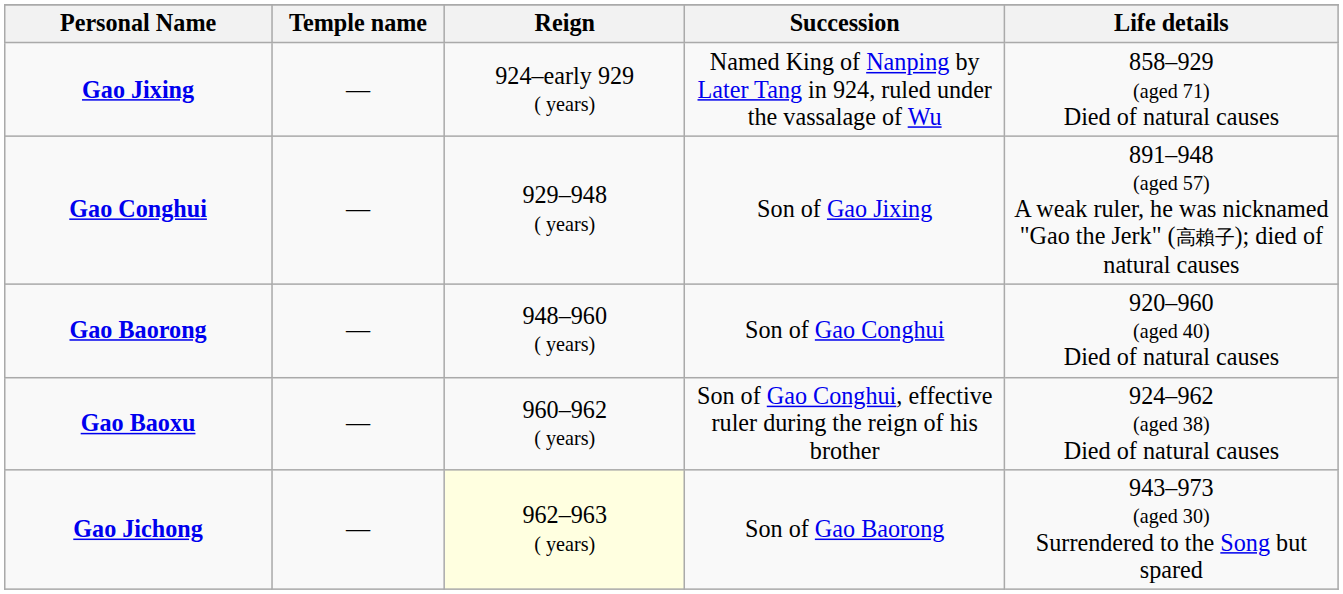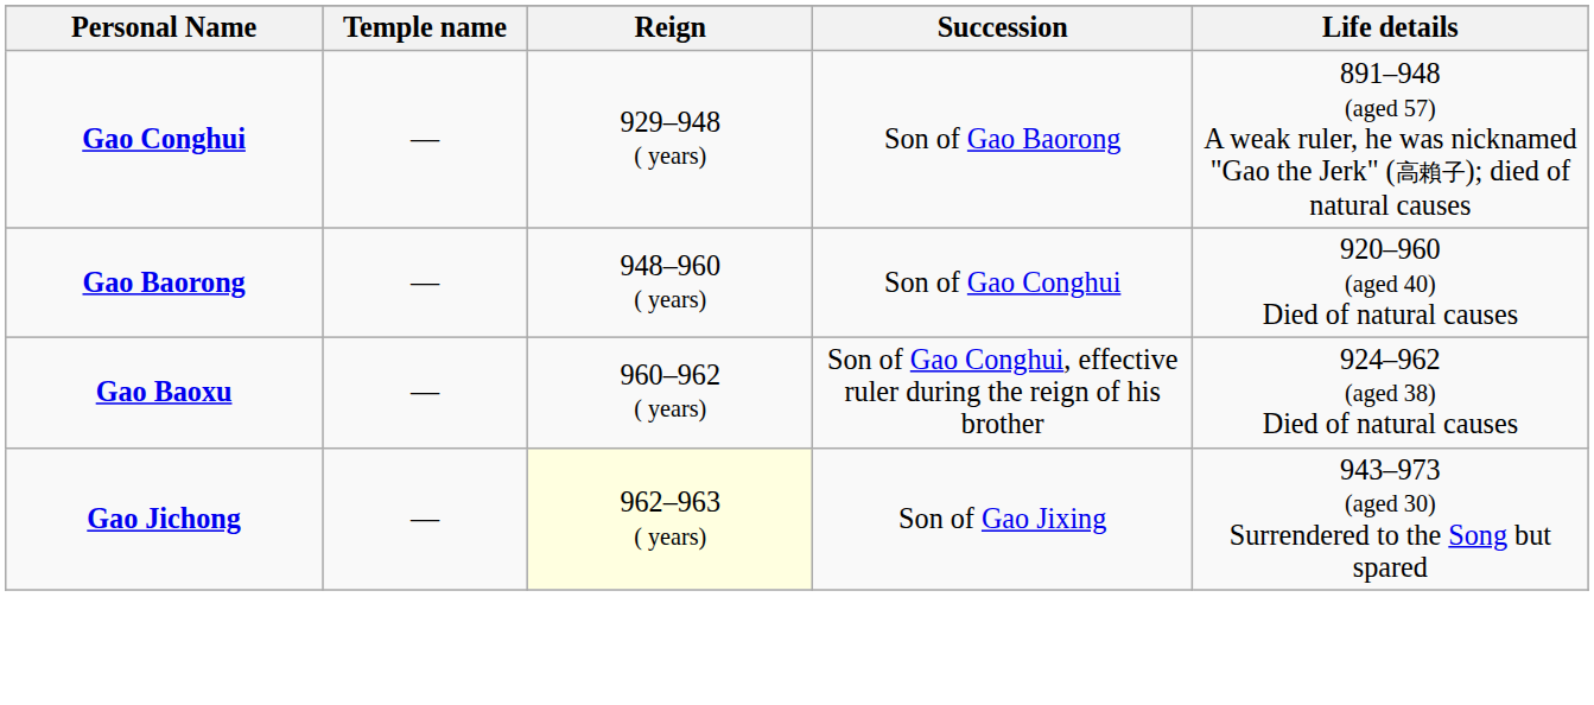 <table class="wikitable plainrowheaders" style="text-align:center; width:100%;">
 <tr>
 </tr>
 <tr>
 <th scope="col" width="20%">Personal Name</th>
 <th scope="col" width="13%">Temple name</th>
 <th scope="col" width="18%">Reign</th>
 <th scope="col" width="24%">Succession</th>
 <th scope="col" width="25%">Life details</th>
 </tr>
 <tr>
-<td><strong><a href='#'>Gao Jixing</a></strong><br></td>
-<td>—</td>
-<td>924–early 929<br><small>( years)</small></td>
-<td>Named King of <a href='#'>Nanping</a> by <a href='#'>Later Tang</a> in 924, ruled under the vassalage of <a href='#'>Wu</a></td>
-<td>858–929<br><small>(aged 71)</small><br>Died of natural causes</td>
-</tr>
-<tr>
 <td><strong><a href='#'>Gao Conghui</a></strong><br></td>
 <td>—</td>
 <td>929–948<br><small>( years)</small></td>
-<td>Son of <a href='#'>Gao Jixing</a></td>
+<td>Son of <a href='#'>Gao Baorong</a></td>
 <td>891–948<br><small>(aged 57)</small><br>A weak ruler, he was nicknamed "Gao the Jerk" (<small>高賴子</small>); died of natural causes</td>
 </tr>
 <tr>
 <td><strong><a href='#'>Gao Baorong</a></strong><br></td>
 <td>—</td>
 <td>948–960<br><small>( years)</small></td>
 <td>Son of <a href='#'>Gao Conghui</a></td>
 <td>920–960<br><small>(aged 40)</small><br>Died of natural causes</td>
 </tr>
 <tr>
 <td><strong><a href='#'>Gao Baoxu</a></strong><br></td>
 <td>—</td>
 <td>960–962<br><small>( years)</small></td>
 <td>Son of <a href='#'>Gao Conghui</a>, effective ruler during the reign of his brother</td>
 <td>924–962<br><small>(aged 38)</small><br>Died of natural causes</td>
 </tr>
 <tr>
 <td><strong><a href='#'>Gao Jichong</a></strong><br></td>
 <td>—</td>
 <td style="background: lightyellow;">962–963<br><small>( years)</small></td>
-<td>Son of <a href='#'>Gao Baorong</a></td>
+<td>Son of <a href='#'>Gao Jixing</a></td>
 <td>943–973<br><small>(aged 30)</small><br>Surrendered to the <a href='#'>Song</a> but spared</td>
 </tr>
 </table>
